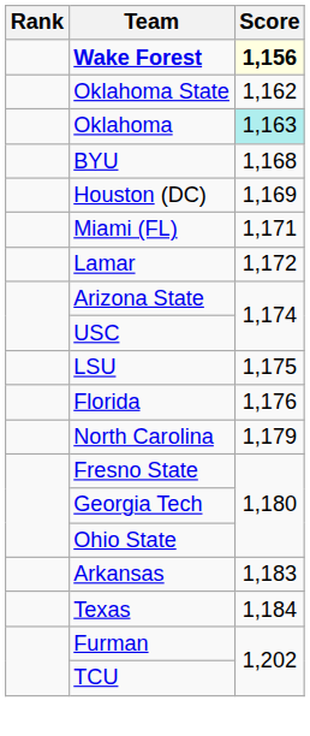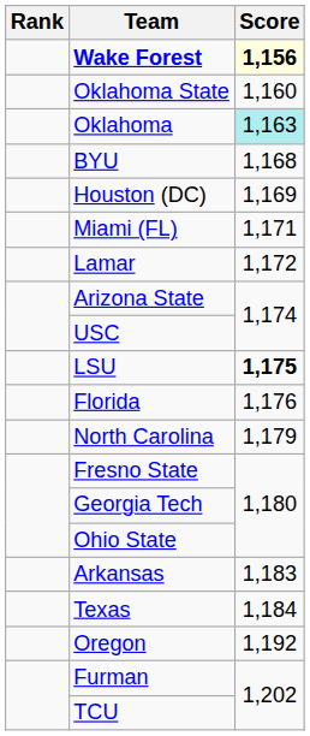 <table class="wikitable sortable" style="text-align:center">
 <tr>
 <th dat-sort-type=number>Rank</th>
 <th>Team</th>
 <th>Score</th>
 </tr>
 <tr>
 <td></td>
 <td align=left><strong><a href='#'>Wake Forest</a></strong></td>
 <td style="background: lightyellow;"><strong>1,156</strong></td>
 </tr>
 <tr>
 <td></td>
 <td align=left><a href='#'>Oklahoma State</a></td>
-<td>1,162</td>
+<td>1,160</td>
 </tr>
 <tr>
 <td></td>
 <td align=left><a href='#'>Oklahoma</a></td>
 <td style="background: paleturquoise;">1,163</td>
 </tr>
 <tr>
 <td></td>
 <td align=left><a href='#'>BYU</a></td>
 <td>1,168</td>
 </tr>
 <tr>
 <td></td>
 <td align=left><a href='#'>Houston</a> (DC)</td>
 <td>1,169</td>
 </tr>
 <tr>
 <td></td>
 <td align=left><a href='#'>Miami (FL)</a></td>
 <td>1,171</td>
 </tr>
 <tr>
 <td></td>
 <td align=left><a href='#'>Lamar</a></td>
 <td>1,172</td>
 </tr>
 <tr>
 <td rowspan=2></td>
 <td align=left><a href='#'>Arizona State</a></td>
 <td rowspan=2>1,174</td>
 </tr>
 <tr>
 <td align=left><a href='#'>USC</a></td>
 </tr>
 <tr>
 <td></td>
 <td align=left><a href='#'>LSU</a></td>
-<td>1,175</td>
+<td><strong>1,175</strong></td>
 </tr>
 <tr>
 <td></td>
 <td align=left><a href='#'>Florida</a></td>
 <td>1,176</td>
 </tr>
 <tr>
 <td></td>
 <td align=left><a href='#'>North Carolina</a></td>
 <td>1,179</td>
 </tr>
 <tr>
 <td rowspan=3></td>
 <td align=left><a href='#'>Fresno State</a></td>
 <td rowspan=3>1,180</td>
 </tr>
 <tr>
 <td align=left><a href='#'>Georgia Tech</a></td>
 </tr>
 <tr>
 <td align=left><a href='#'>Ohio State</a></td>
 </tr>
 <tr>
 <td></td>
 <td align=left><a href='#'>Arkansas</a></td>
 <td>1,183</td>
 </tr>
 <tr>
 <td></td>
 <td align=left><a href='#'>Texas</a></td>
 <td>1,184</td>
 </tr>
 <tr>
+<td></td>
+<td align=left><a href='#'>Oregon</a></td>
+<td>1,192</td>
+</tr>
+<tr>
 <td rowspan=2></td>
 <td align=left><a href='#'>Furman</a></td>
 <td rowspan=2>1,202</td>
 </tr>
 <tr>
 <td align=left><a href='#'>TCU</a></td>
 </tr>
 </table>
